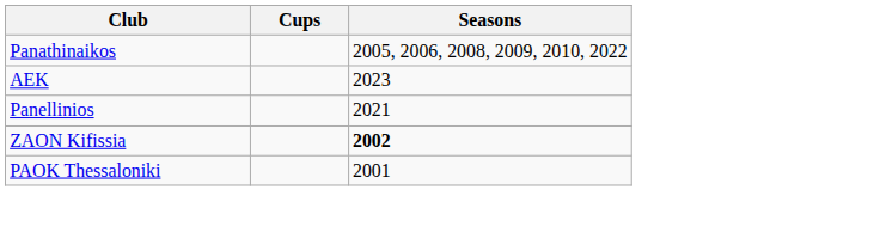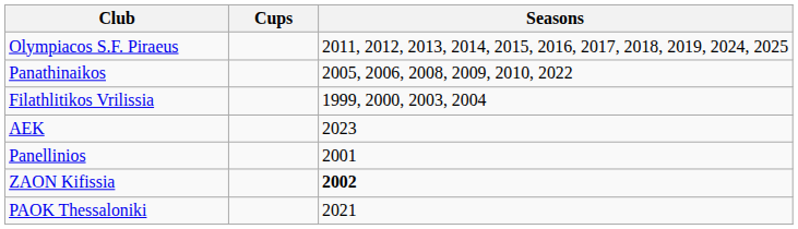 <table class="wikitable">
 <tr>
 <th width=200>Club</th>
 <th width=75>Cups</th>
 <th>Seasons</th>
 </tr>
 <tr>
+<td><a href='#'>Olympiacos S.F. Piraeus</a></td>
+<td></td>
+<td>2011, 2012, 2013, 2014, 2015, 2016, 2017, 2018, 2019, 2024, 2025</td>
+</tr>
+<tr>
 <td><a href='#'>Panathinaikos</a></td>
 <td></td>
 <td>2005, 2006, 2008, 2009, 2010, 2022</td>
+</tr>
+<tr>
+<td><a href='#'>Filathlitikos Vrilissia</a></td>
+<td></td>
+<td>1999, 2000, 2003, 2004</td>
 </tr>
 <tr>
 <td><a href='#'>AEK</a></td>
 <td></td>
 <td>2023</td>
 </tr>
 <tr>
 <td><a href='#'>Panellinios</a></td>
 <td></td>
-<td>2021</td>
+<td>2001</td>
 </tr>
 <tr>
 <td><a href='#'>ZAON Kifissia</a></td>
 <td></td>
 <td><strong>2002</strong></td>
 </tr>
 <tr>
 <td><a href='#'>PAOK Thessaloniki</a></td>
 <td></td>
-<td>2001</td>
+<td>2021</td>
 </tr>
 </table>
